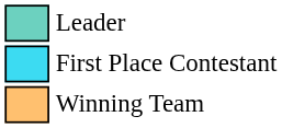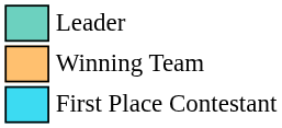 <table class="toccolours" style="white-space: nowrap; font-size: 85%;">
 <tr>
 <td style="background:#6CD1BF; border: 1px solid black;">      </td>
 <td>Leader</td>
 </tr>
 <tr>
+<td style="background:#FFC06F; border: 1px solid black;">      </td>
+<td>Winning Team</td>
+</tr>
+<tr>
 <td style="background:#3cdbf2; border: 1px solid black;">      </td>
 <td>First Place Contestant</td>
 </tr>
-<tr>
-<td style="background:#FFC06F; border: 1px solid black;">      </td>
-<td>Winning Team</td>
-</tr>
 </table>
